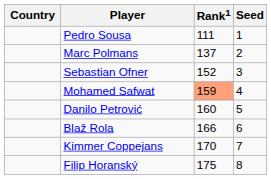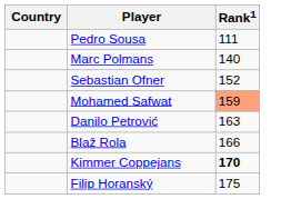 <table class="sortable wikitable">
 <tr>
 <th width="70">Country</th>
 <th width="175">Player</th>
 <th>Rank<sup>1</sup></th>
-<th>Seed</th>
 </tr>
 <tr>
 <td></td>
 <td><a href='#'>Pedro Sousa</a></td>
 <td>111</td>
-<td>1</td>
 </tr>
 <tr>
 <td></td>
 <td><a href='#'>Marc Polmans</a></td>
-<td>137</td>
-<td>2</td>
+<td>140</td>
 </tr>
 <tr>
 <td></td>
 <td><a href='#'>Sebastian Ofner</a></td>
 <td>152</td>
-<td>3</td>
 </tr>
 <tr>
 <td></td>
 <td><a href='#'>Mohamed Safwat</a></td>
 <td style="background: lightsalmon;">159</td>
-<td>4</td>
 </tr>
 <tr>
 <td></td>
 <td><a href='#'>Danilo Petrović</a></td>
-<td>160</td>
-<td>5</td>
+<td>163</td>
 </tr>
 <tr>
 <td></td>
 <td><a href='#'>Blaž Rola</a></td>
 <td>166</td>
-<td>6</td>
 </tr>
 <tr>
 <td></td>
 <td><a href='#'>Kimmer Coppejans</a></td>
-<td>170</td>
-<td>7</td>
+<td><strong>170</strong></td>
 </tr>
 <tr>
 <td></td>
 <td><a href='#'>Filip Horanský</a></td>
 <td>175</td>
-<td>8</td>
 </tr>
 </table>
